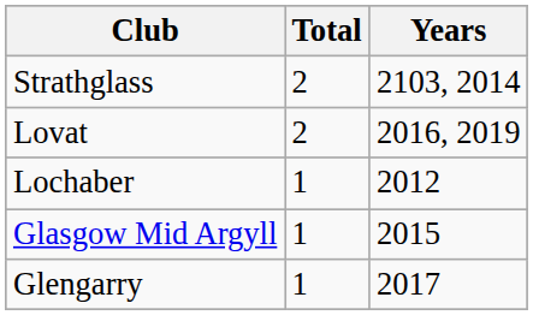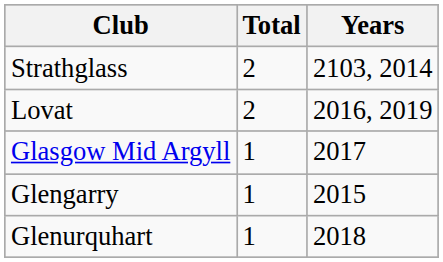 <table class="wikitable sortable">
 <tr>
 <th>Club</th>
 <th>Total</th>
 <th>Years</th>
 </tr>
 <tr>
 <td>Strathglass</td>
 <td>2</td>
 <td>2103, 2014</td>
 </tr>
 <tr>
 <td>Lovat</td>
 <td>2</td>
 <td>2016, 2019</td>
 </tr>
 <tr>
-<td>Lochaber</td>
+<td><a href='#'>Glasgow Mid Argyll</a></td>
 <td>1</td>
-<td>2012</td>
+<td>2017</td>
 </tr>
 <tr>
-<td><a href='#'>Glasgow Mid Argyll</a></td>
+<td>Glengarry</td>
 <td>1</td>
 <td>2015</td>
 </tr>
 <tr>
-<td>Glengarry</td>
+<td>Glenurquhart</td>
 <td>1</td>
-<td>2017</td>
+<td>2018</td>
 </tr>
 </table>
